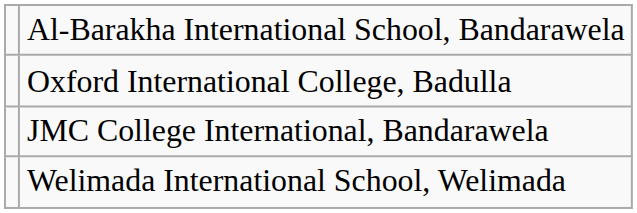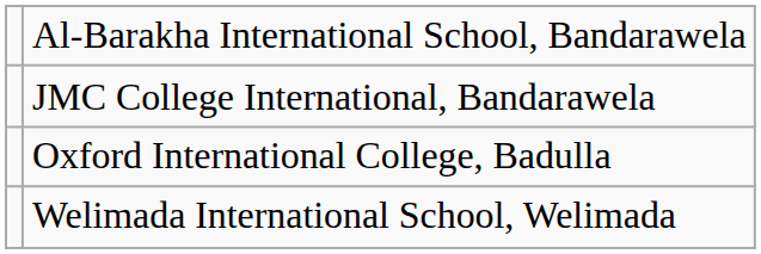 <table class="wikitable">
 <tr>
 <td></td>
 <td>Al-Barakha International School, Bandarawela</td>
 </tr>
 <tr>
 <td></td>
-<td>Oxford International College, Badulla</td>
+<td>JMC College International, Bandarawela</td>
 </tr>
 <tr>
 <td></td>
-<td>JMC College International, Bandarawela</td>
+<td>Oxford International College, Badulla</td>
 </tr>
 <tr>
 <td></td>
 <td>Welimada International School, Welimada</td>
 </tr>
 </table>
